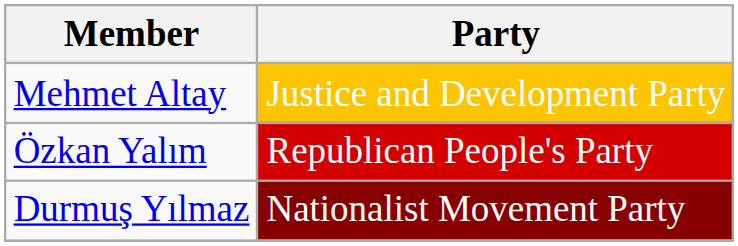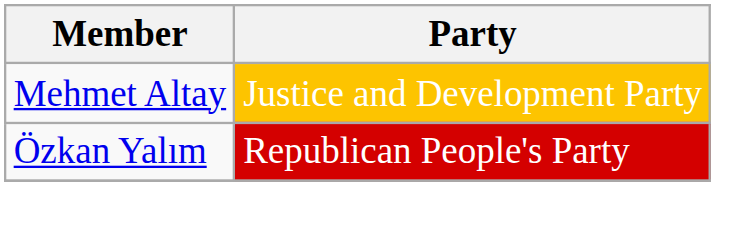 <table class="wikitable">
 <tr>
 <th>Member</th>
 <th>Party</th>
 </tr>
 <tr>
 <td><a href='#'>Mehmet Altay</a></td>
 <td style="background:#FDC400; color:white">Justice and Development Party</td>
 </tr>
 <tr>
 <td><a href='#'>Özkan Yalım</a></td>
 <td style="background:#D40000; color:white">Republican People's Party</td>
 </tr>
 <tr>
-<td><a href='#'>Durmuş Yılmaz</a></td>
-<td style="background:#870000; color:white">Nationalist Movement Party</td>
-</tr>
-<tr>
 </tr>
 </table>
